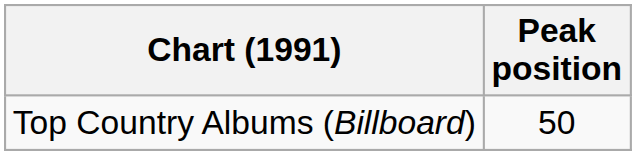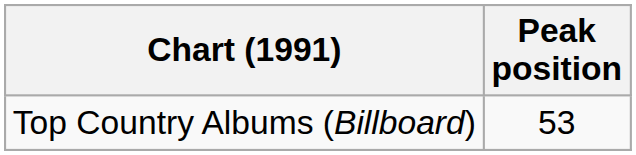 <table class="wikitable" border="1">
 <tr>
 <th>Chart (1991)</th>
 <th>Peak<br>position</th>
 </tr>
 <tr>
 <td>Top Country Albums (<em>Billboard</em>)</td>
-<td align=center>50</td>
+<td align=center>53</td>
 </tr>
 </table>
